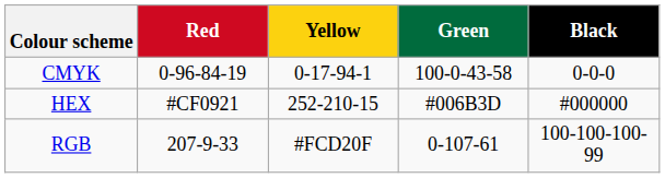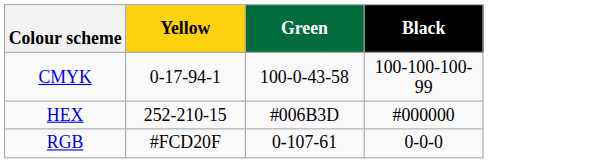 <table class=wikitable style="text-align:center;">
 <tr>
 <th width=100px><br>Colour scheme</th>
-<th width=100px style="background:#CF0921; color:white">Red</th>
 <th width=100px style="background:#FCD20F">Yellow</th>
 <th width=100px style="background:#006B3D; color:white">Green</th>
 <th width=100px style="background:#000000; color:white">Black</th>
 </tr>
 <tr>
 <td><a href='#'>CMYK</a></td>
-<td>0-96-84-19</td>
 <td>0-17-94-1</td>
 <td>100-0-43-58</td>
-<td>0-0-0</td>
+<td>100-100-100-99</td>
 </tr>
 <tr>
 <td><a href='#'>HEX</a></td>
-<td>#CF0921</td>
 <td>252-210-15</td>
 <td>#006B3D</td>
 <td>#000000</td>
 </tr>
 <tr>
 <td><a href='#'>RGB</a></td>
-<td>207-9-33</td>
 <td>#FCD20F</td>
 <td>0-107-61</td>
-<td>100-100-100-99</td>
+<td>0-0-0</td>
 </tr>
 </table>
